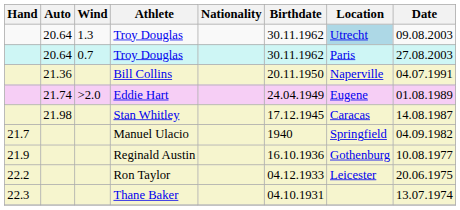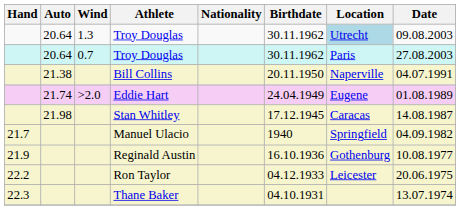 <table class="wikitable">
 <tr>
 <th>Hand</th>
 <th>Auto</th>
 <th>Wind</th>
 <th>Athlete</th>
 <th>Nationality</th>
 <th>Birthdate</th>
 <th>Location</th>
 <th>Date</th>
 </tr>
 <tr>
 <td></td>
 <td>20.64</td>
 <td>1.3</td>
 <td><a href='#'>Troy Douglas</a></td>
 <td></td>
 <td>30.11.1962</td>
 <td style="background: lightblue;"><a href='#'>Utrecht</a></td>
 <td>09.08.2003</td>
 </tr>
 <tr bgcolor=#CEF6F5>
 <td></td>
 <td>20.64</td>
 <td>0.7</td>
 <td><a href='#'>Troy Douglas</a></td>
 <td></td>
 <td>30.11.1962</td>
 <td><a href='#'>Paris</a></td>
 <td>27.08.2003</td>
 </tr>
 <tr bgcolor=#f6F5CE>
 <td></td>
-<td>21.36</td>
+<td>21.38</td>
 <td></td>
 <td><a href='#'>Bill Collins</a></td>
 <td></td>
 <td>20.11.1950</td>
 <td><a href='#'>Naperville</a></td>
 <td>04.07.1991</td>
 </tr>
 <tr bgcolor=#f6CEF5>
 <td></td>
 <td>21.74</td>
 <td>>2.0</td>
 <td><a href='#'>Eddie Hart</a></td>
 <td></td>
 <td>24.04.1949</td>
 <td><a href='#'>Eugene</a></td>
 <td>01.08.1989</td>
 </tr>
 <tr bgcolor=#f6F5CE>
 <td></td>
 <td>21.98</td>
 <td></td>
 <td><a href='#'>Stan Whitley</a></td>
 <td></td>
 <td>17.12.1945</td>
 <td><a href='#'>Caracas</a></td>
 <td>14.08.1987</td>
 </tr>
 <tr bgcolor=#f6F5CE>
 <td>21.7</td>
 <td></td>
 <td></td>
 <td>Manuel Ulacio</td>
 <td></td>
 <td>1940</td>
 <td><a href='#'>Springfield</a></td>
 <td>04.09.1982</td>
 </tr>
 <tr bgcolor=#f6F5CE>
 <td>21.9</td>
 <td></td>
 <td></td>
 <td>Reginald Austin</td>
 <td></td>
 <td>16.10.1936</td>
 <td><a href='#'>Gothenburg</a></td>
 <td>10.08.1977</td>
 </tr>
 <tr bgcolor=#f6F5CE>
 <td>22.2</td>
 <td></td>
 <td></td>
 <td>Ron Taylor</td>
 <td></td>
 <td>04.12.1933</td>
 <td><a href='#'>Leicester</a></td>
 <td>20.06.1975</td>
 </tr>
 <tr bgcolor=#f6F5CE>
 <td>22.3</td>
 <td></td>
 <td></td>
 <td><a href='#'>Thane Baker</a></td>
 <td></td>
 <td>04.10.1931</td>
 <td></td>
 <td>13.07.1974</td>
 </tr>
 <tr>
 </tr>
 </table>
